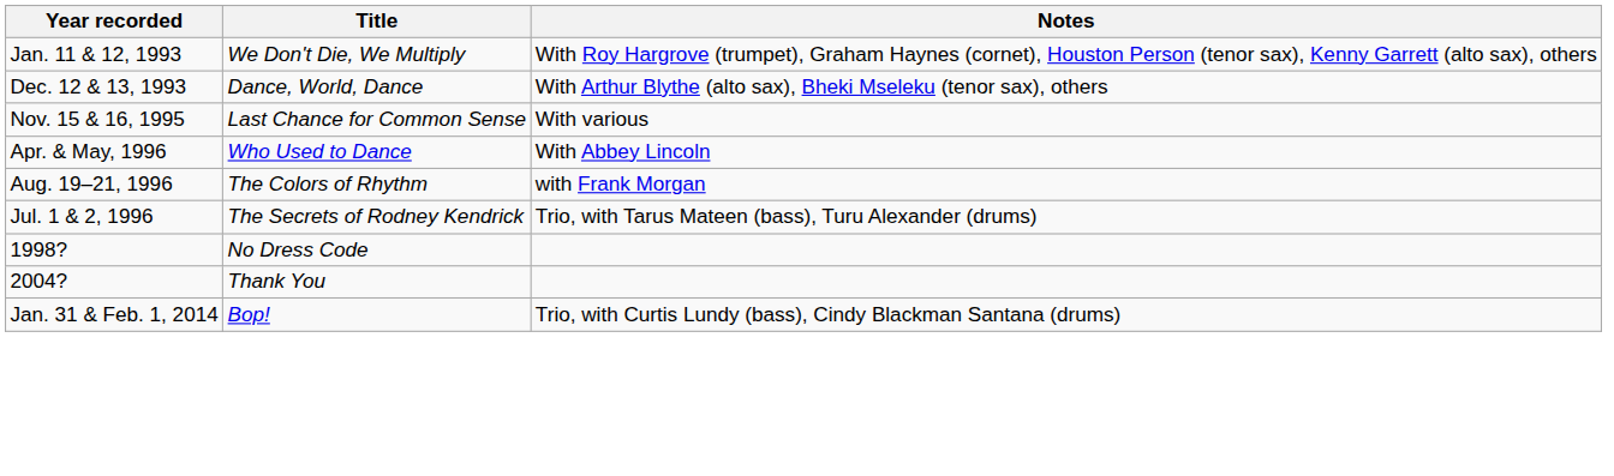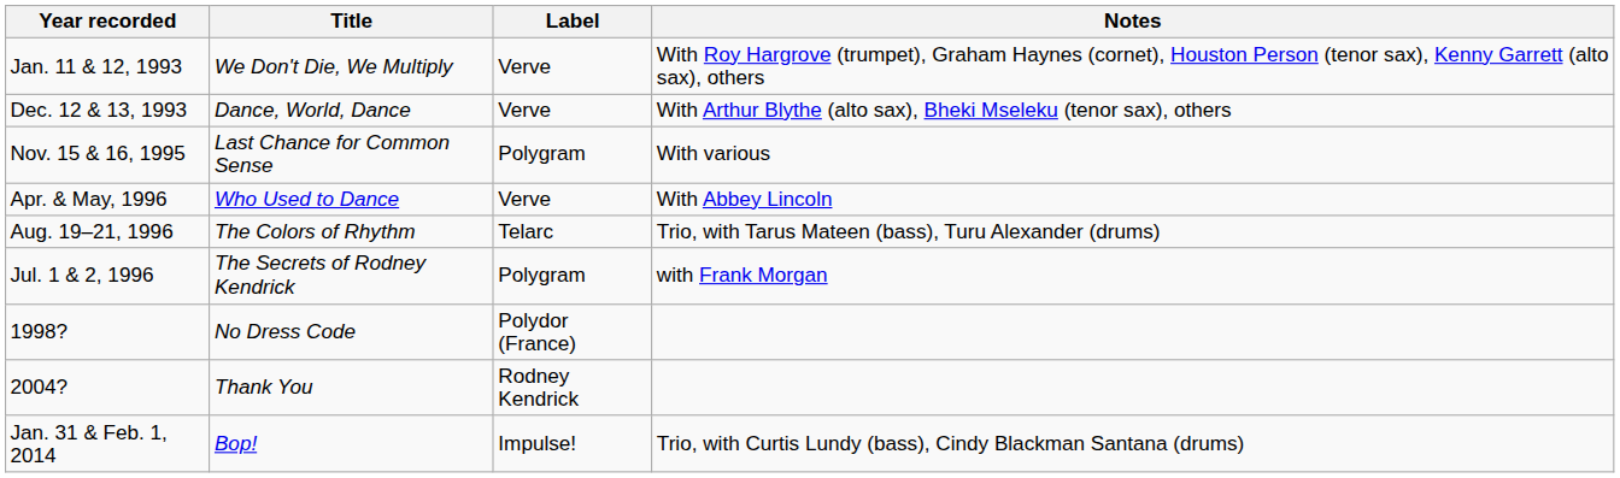 <table class="wikitable sortable">
 <tr>
 <th>Year recorded</th>
 <th>Title</th>
+<th>Label</th>
 <th>Notes</th>
 </tr>
 <tr>
 <td>Jan. 11 & 12, 1993</td>
 <td><em>We Don't Die, We Multiply</em></td>
+<td>Verve</td>
 <td>With <a href='#'>Roy Hargrove</a> (trumpet), Graham Haynes (cornet), <a href='#'>Houston Person</a> (tenor sax), <a href='#'>Kenny Garrett</a> (alto sax), others</td>
 </tr>
 <tr>
 <td>Dec. 12 & 13, 1993</td>
 <td><em>Dance, World, Dance</em></td>
+<td>Verve</td>
 <td>With <a href='#'>Arthur Blythe</a> (alto sax), <a href='#'>Bheki Mseleku</a> (tenor sax), others</td>
 </tr>
 <tr>
 <td>Nov. 15 & 16, 1995</td>
 <td><em>Last Chance for Common Sense</em></td>
+<td>Polygram</td>
 <td>With various</td>
 </tr>
 <tr>
 <td>Apr. & May, 1996</td>
 <td><em><a href='#'>Who Used to Dance</a></em></td>
+<td>Verve</td>
 <td>With <a href='#'>Abbey Lincoln</a></td>
 </tr>
 <tr>
 <td>Aug. 19–21, 1996</td>
 <td><em>The Colors of Rhythm</em></td>
-<td>with <a href='#'>Frank Morgan</a></td>
+<td>Telarc</td>
+<td>Trio, with Tarus Mateen (bass), Turu Alexander (drums)</td>
 </tr>
 <tr>
 <td>Jul. 1 & 2, 1996</td>
 <td><em>The Secrets of Rodney Kendrick</em></td>
-<td>Trio, with Tarus Mateen (bass), Turu Alexander (drums)</td>
+<td>Polygram</td>
+<td>with <a href='#'>Frank Morgan</a></td>
 </tr>
 <tr>
 <td>1998?</td>
 <td><em>No Dress Code</em></td>
+<td>Polydor (France)</td>
 <td></td>
 </tr>
 <tr>
 <td>2004?</td>
 <td><em>Thank You</em></td>
+<td>Rodney Kendrick</td>
 <td></td>
 </tr>
 <tr>
 <td>Jan. 31 & Feb. 1, 2014</td>
 <td><em><a href='#'>Bop!</a></em></td>
+<td>Impulse!</td>
 <td>Trio, with Curtis Lundy (bass), Cindy Blackman Santana (drums)</td>
 </tr>
 </table>
